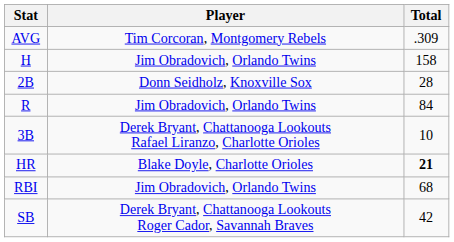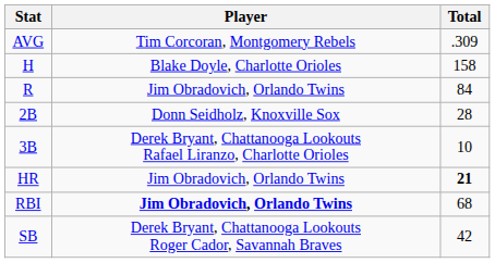 <table class="wikitable" width="40%" style="text-align:center;">
 <tr>
 <th width="5%">Stat</th>
 <th width="60%">Player</th>
 <th width="5%">Total</th>
 </tr>
 <tr>
 <td><a href='#'>AVG</a></td>
 <td><a href='#'>Tim Corcoran</a>, <a href='#'>Montgomery Rebels</a></td>
 <td>.309</td>
 </tr>
 <tr>
 <td><a href='#'>H</a></td>
+<td><a href='#'>Blake Doyle</a>, <a href='#'>Charlotte Orioles</a></td>
+<td>158</td>
+</tr>
+<tr>
+<td><a href='#'>R</a></td>
 <td><a href='#'>Jim Obradovich</a>, <a href='#'>Orlando Twins</a></td>
-<td>158</td>
+<td>84</td>
 </tr>
 <tr>
 <td><a href='#'>2B</a></td>
 <td><a href='#'>Donn Seidholz</a>, <a href='#'>Knoxville Sox</a></td>
 <td>28</td>
-</tr>
-<tr>
-<td><a href='#'>R</a></td>
-<td><a href='#'>Jim Obradovich</a>, <a href='#'>Orlando Twins</a></td>
-<td>84</td>
 </tr>
 <tr>
 <td><a href='#'>3B</a></td>
 <td><a href='#'>Derek Bryant</a>, <a href='#'>Chattanooga Lookouts</a> <br> <a href='#'>Rafael Liranzo</a>, <a href='#'>Charlotte Orioles</a></td>
 <td>10</td>
 </tr>
 <tr>
 <td><a href='#'>HR</a></td>
-<td><a href='#'>Blake Doyle</a>, <a href='#'>Charlotte Orioles</a></td>
+<td><a href='#'>Jim Obradovich</a>, <a href='#'>Orlando Twins</a></td>
 <td><strong>21</strong></td>
 </tr>
 <tr>
 <td><a href='#'>RBI</a></td>
-<td><a href='#'>Jim Obradovich</a>, <a href='#'>Orlando Twins</a></td>
+<td><strong><a href='#'>Jim Obradovich</a>, <a href='#'>Orlando Twins</a></strong></td>
 <td>68</td>
 </tr>
 <tr>
 <td><a href='#'>SB</a></td>
 <td><a href='#'>Derek Bryant</a>, <a href='#'>Chattanooga Lookouts</a> <br> <a href='#'>Roger Cador</a>, <a href='#'>Savannah Braves</a></td>
 <td>42</td>
 </tr>
 </table>
